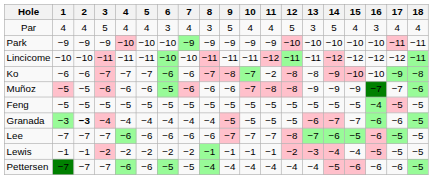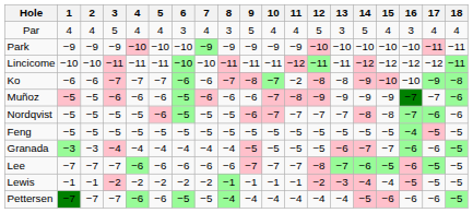 <table class="wikitable" style="text-align:center">
 <tr>
 <th>Hole</th>
 <th>1</th>
 <th>2</th>
 <th>3</th>
 <th>4</th>
 <th>5</th>
 <th>6</th>
 <th>7</th>
 <th>8</th>
 <th>9</th>
 <th>10</th>
 <th>11</th>
 <th>12</th>
 <th>13</th>
 <th>14</th>
 <th>15</th>
 <th>16</th>
 <th>17</th>
 <th>18</th>
 </tr>
 <tr>
 <td>Par</td>
 <td>4</td>
 <td>4</td>
 <td>5</td>
 <td>4</td>
 <td>4</td>
 <td>3</td>
 <td>4</td>
 <td>3</td>
 <td>5</td>
 <td>4</td>
 <td>4</td>
 <td>5</td>
 <td>3</td>
 <td>5</td>
 <td>4</td>
 <td>3</td>
 <td>4</td>
 <td>4</td>
 </tr>
 <tr>
 <td align=left> Park</td>
 <td>−9</td>
 <td>−9</td>
 <td>−9</td>
 <td style="background: Pink;">−10</td>
 <td>−10</td>
 <td>−10</td>
 <td style="background: PaleGreen;">−9</td>
 <td>−9</td>
 <td>−9</td>
 <td>−9</td>
 <td>−9</td>
 <td style="background: Pink;">−10</td>
 <td>−10</td>
 <td>−10</td>
 <td>−10</td>
 <td>−10</td>
 <td style="background: Pink;">−11</td>
 <td>−11</td>
 </tr>
 <tr>
 <td align=left> Lincicome</td>
 <td>−10</td>
 <td>−10</td>
 <td style="background: Pink;">−11</td>
 <td>−11</td>
 <td>−11</td>
 <td style="background: PaleGreen;">−10</td>
 <td>−10</td>
 <td style="background: Pink;">−11</td>
 <td>−11</td>
 <td>−11</td>
 <td style="background: Pink;">−12</td>
 <td style="background: PaleGreen;">−11</td>
 <td>−11</td>
 <td style="background: Pink;">−12</td>
 <td>−12</td>
 <td>−12</td>
 <td>−12</td>
 <td style="background: PaleGreen;">−11</td>
 </tr>
 <tr>
 <td align=left> Ko</td>
 <td>−6</td>
 <td>−6</td>
 <td style="background: Pink;">−7</td>
 <td>−7</td>
 <td>−7</td>
 <td style="background: PaleGreen;">−6</td>
 <td>−6</td>
 <td style="background: Pink;">−7</td>
 <td style="background: Pink;">−8</td>
 <td style="background: PaleGreen;">−7</td>
 <td>−2</td>
 <td style="background: Pink;">−8</td>
 <td>−8</td>
 <td style="background: Pink;">−9</td>
 <td style="background: Pink;">−10</td>
 <td>−10</td>
 <td style="background: PaleGreen;">−9</td>
 <td style="background: PaleGreen;">−8</td>
 </tr>
 <tr>
 <td align=left> Muñoz</td>
 <td style="background: Pink;">−5</td>
 <td>−5</td>
 <td style="background: Pink;">−6</td>
 <td>−6</td>
 <td>−6</td>
 <td style="background: PaleGreen;">−5</td>
 <td style="background: Pink;">−6</td>
 <td>−6</td>
 <td>−6</td>
 <td style="background: Pink;">−7</td>
 <td style="background: Pink;">−8</td>
-<td style="background: Pink;">−8</td>
+<td style="background: Pink;">−9</td>
 <td>−9</td>
 <td>−9</td>
 <td>−9</td>
 <td style="background: Green;">−7</td>
 <td>−7</td>
 <td style="background: PaleGreen;">−6</td>
+</tr>
+<tr>
+<td align=left> Nordqvist</td>
+<td>−5</td>
+<td>−5</td>
+<td>−5</td>
+<td>−5</td>
+<td style="background: Pink;">−6</td>
+<td style="background: PaleGreen;">−5</td>
+<td>−5</td>
+<td>−5</td>
+<td style="background: Pink;">−6</td>
+<td style="background: Pink;">−7</td>
+<td>−7</td>
+<td>−7</td>
+<td>−7</td>
+<td style="background: Pink;">−8</td>
+<td>−8</td>
+<td style="background: PaleGreen;">−7</td>
+<td style="background: PaleGreen;">−6</td>
+<td>−6</td>
 </tr>
 <tr>
 <td align=left> Feng</td>
 <td>−5</td>
 <td>−5</td>
 <td>−5</td>
 <td>−5</td>
 <td>−5</td>
 <td>−5</td>
 <td>−5</td>
 <td>−5</td>
 <td>−5</td>
 <td>−5</td>
 <td>−5</td>
 <td>−5</td>
 <td>−5</td>
 <td>−5</td>
 <td>−5</td>
 <td style="background: PaleGreen;">−4</td>
 <td style="background: Pink;">−5</td>
 <td>−5</td>
 </tr>
 <tr>
 <td align=left> Granada</td>
 <td style="background: PaleGreen;">−3</td>
-<td><strong>−3</strong></td>
+<td>−3</td>
 <td style="background: Pink;">−4</td>
 <td>−4</td>
 <td>−4</td>
 <td>−4</td>
 <td>−4</td>
 <td>−4</td>
 <td style="background: Pink;">−5</td>
 <td>−5</td>
 <td>−5</td>
 <td>−5</td>
 <td style="background: Pink;">−6</td>
 <td style="background: Pink;">−7</td>
 <td>−7</td>
 <td style="background: PaleGreen;">−6</td>
 <td>−6</td>
 <td style="background: PaleGreen;">−5</td>
 </tr>
 <tr>
 <td align=left> Lee</td>
 <td>−7</td>
 <td>−7</td>
 <td>−7</td>
 <td style="background: PaleGreen;">−6</td>
 <td>−6</td>
 <td>−6</td>
 <td>−6</td>
 <td>−6</td>
 <td style="background: Pink;">−7</td>
 <td>−7</td>
 <td>−7</td>
 <td style="background: Pink;">−8</td>
 <td style="background: PaleGreen;">−7</td>
 <td style="background: PaleGreen;">−6</td>
 <td style="background: PaleGreen;">−5</td>
 <td style="background: Pink;">−6</td>
 <td style="background: PaleGreen;">−5</td>
 <td>−5</td>
 </tr>
 <tr>
 <td align=left> Lewis</td>
 <td>−1</td>
 <td>−1</td>
 <td style="background: Pink;">−2</td>
 <td>−2</td>
 <td>−2</td>
 <td>−2</td>
 <td>−2</td>
 <td style="background: PaleGreen;">−1</td>
 <td>−1</td>
 <td>−1</td>
 <td>−1</td>
 <td style="background: Pink;">−2</td>
 <td style="background: Pink;">−3</td>
 <td style="background: Pink;">−4</td>
 <td>−4</td>
 <td style="background: Pink;">−5</td>
 <td>−5</td>
 <td>−5</td>
 </tr>
 <tr>
 <td align=left> Pettersen</td>
 <td style="background: Green;">−7</td>
 <td>−7</td>
 <td>−7</td>
 <td style="background: PaleGreen;">−6</td>
 <td>−6</td>
 <td style="background: PaleGreen;">−5</td>
 <td>−5</td>
 <td style="background: PaleGreen;">−4</td>
 <td>−4</td>
 <td>−4</td>
 <td>−4</td>
 <td>−4</td>
 <td>−4</td>
 <td style="background: Pink;">−5</td>
 <td style="background: Pink;">−6</td>
 <td>−6</td>
 <td>−6</td>
 <td style="background: PaleGreen;">−5</td>
 </tr>
 </table>
